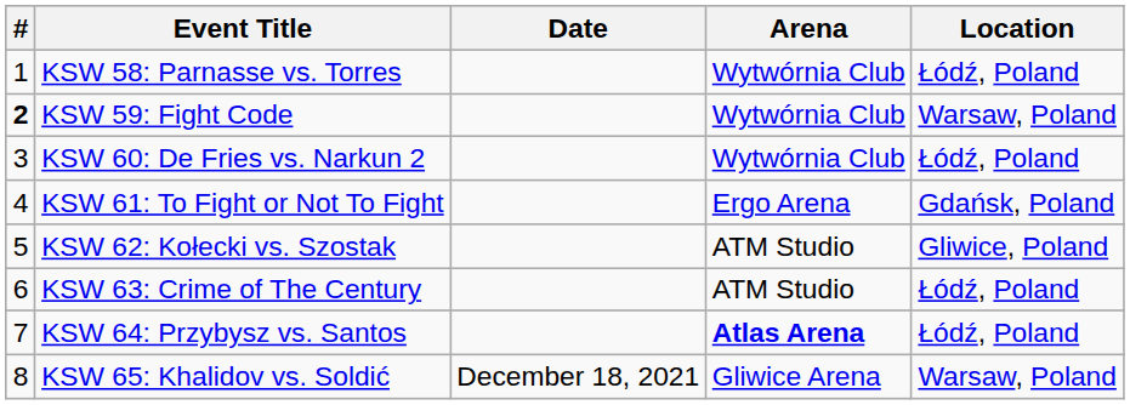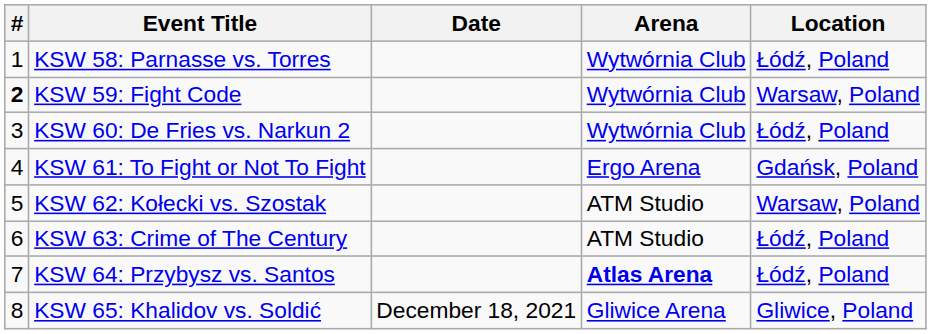 <table class="sortable wikitable succession-box" style="margin:1.0em auto; font-size:90%;">
 <tr>
 <th scope="col">#</th>
 <th scope="col">Event Title</th>
 <th scope="col">Date</th>
 <th scope="col">Arena</th>
 <th scope="col">Location</th>
 </tr>
 <tr>
 <td align=center>1</td>
 <td><a href='#'>KSW 58: Parnasse vs. Torres</a></td>
 <td></td>
 <td><a href='#'>Wytwórnia Club</a></td>
 <td> <a href='#'>Łódź</a>, <a href='#'>Poland</a></td>
 </tr>
 <tr>
 <td align=center><strong>2</strong></td>
 <td><a href='#'>KSW 59: Fight Code</a></td>
 <td></td>
 <td><a href='#'>Wytwórnia Club</a></td>
 <td> <a href='#'>Warsaw</a>, <a href='#'>Poland</a></td>
 </tr>
 <tr>
 <td align=center>3</td>
 <td><a href='#'>KSW 60: De Fries vs. Narkun 2</a></td>
 <td></td>
 <td><a href='#'>Wytwórnia Club</a></td>
 <td> <a href='#'>Łódź</a>, <a href='#'>Poland</a></td>
 </tr>
 <tr>
 <td align=center>4</td>
 <td><a href='#'>KSW 61: To Fight or Not To Fight</a></td>
 <td></td>
 <td><a href='#'>Ergo Arena</a></td>
 <td> <a href='#'>Gdańsk</a>, <a href='#'>Poland</a></td>
 </tr>
 <tr>
 <td align=center>5</td>
 <td><a href='#'>KSW 62: Kołecki vs. Szostak</a></td>
 <td></td>
 <td>ATM Studio</td>
-<td> <a href='#'>Gliwice</a>, <a href='#'>Poland</a></td>
+<td> <a href='#'>Warsaw</a>, <a href='#'>Poland</a></td>
 </tr>
 <tr>
 <td align=center>6</td>
 <td><a href='#'>KSW 63: Crime of The Century</a></td>
 <td></td>
 <td>ATM Studio</td>
 <td> <a href='#'>Łódź</a>, <a href='#'>Poland</a></td>
 </tr>
 <tr>
 <td align=center>7</td>
 <td><a href='#'>KSW 64: Przybysz vs. Santos</a></td>
 <td></td>
 <td><strong><a href='#'>Atlas Arena</a></strong></td>
 <td> <a href='#'>Łódź</a>, <a href='#'>Poland</a></td>
 </tr>
 <tr>
 <td align=center>8</td>
 <td><a href='#'>KSW 65: Khalidov vs. Soldić</a></td>
 <td>December 18, 2021</td>
 <td><a href='#'>Gliwice Arena</a></td>
-<td> <a href='#'>Warsaw</a>, <a href='#'>Poland</a></td>
+<td> <a href='#'>Gliwice</a>, <a href='#'>Poland</a></td>
 </tr>
 </table>
